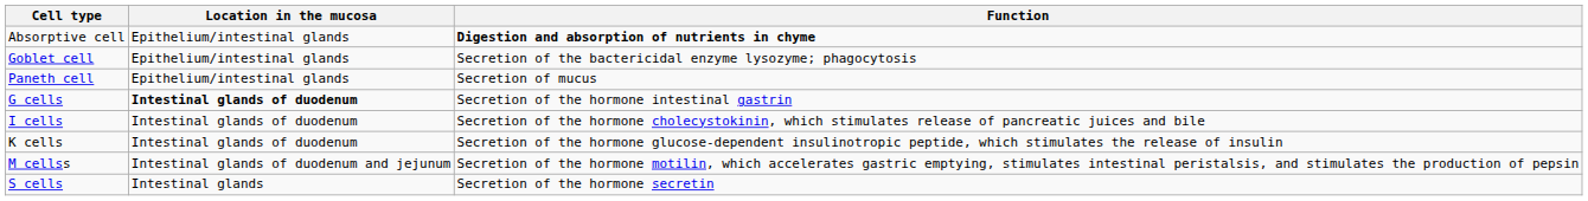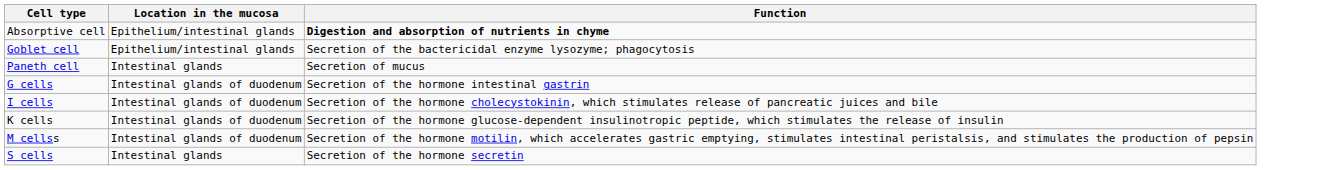 <table class="wikitable">
 <tr>
 <th>Cell type</th>
 <th>Location in the mucosa</th>
 <th>Function</th>
 </tr>
 <tr>
 <td>Absorptive cell</td>
 <td>Epithelium/intestinal glands</td>
 <td><strong>Digestion and absorption of nutrients in chyme</strong></td>
 </tr>
 <tr>
 <td><a href='#'>Goblet cell</a></td>
 <td>Epithelium/intestinal glands</td>
 <td>Secretion of the bactericidal enzyme lysozyme; phagocytosis</td>
 </tr>
 <tr>
 <td><a href='#'>Paneth cell</a></td>
-<td>Epithelium/intestinal glands</td>
+<td>Intestinal glands</td>
 <td>Secretion of mucus</td>
 </tr>
 <tr>
 <td><a href='#'>G cells</a></td>
-<td><strong>Intestinal glands of duodenum</strong></td>
+<td>Intestinal glands of duodenum</td>
 <td>Secretion of the hormone intestinal <a href='#'>gastrin</a></td>
 </tr>
 <tr>
 <td><a href='#'>I cells</a></td>
 <td>Intestinal glands of duodenum</td>
 <td>Secretion of the hormone <a href='#'>cholecystokinin</a>, which stimulates release of pancreatic juices and bile</td>
 </tr>
 <tr>
 <td>K cells</td>
 <td>Intestinal glands of duodenum</td>
 <td>Secretion of the hormone glucose-dependent insulinotropic peptide, which stimulates the release of insulin</td>
 </tr>
 <tr>
 <td><a href='#'>M cells</a>s</td>
-<td>Intestinal glands of duodenum and jejunum</td>
+<td>Intestinal glands of duodenum</td>
 <td>Secretion of the hormone <a href='#'>motilin</a>, which accelerates gastric emptying, stimulates intestinal peristalsis, and stimulates the production of pepsin</td>
 </tr>
 <tr>
 <td><a href='#'>S cells</a></td>
 <td>Intestinal glands</td>
 <td>Secretion of the hormone <a href='#'>secretin</a></td>
 </tr>
 </table>
